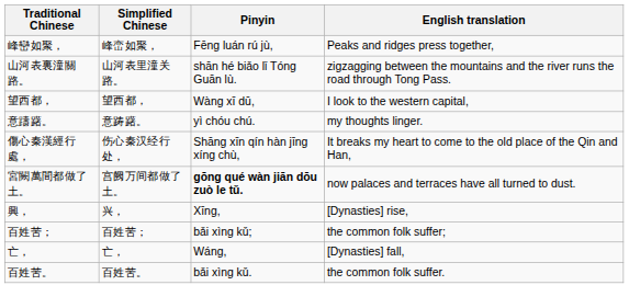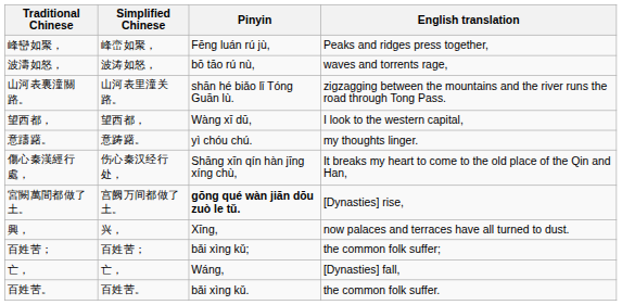 <table class="wikitable">
 <tr>
 <th scope="col">Traditional Chinese</th>
 <th scope="col">Simplified Chinese</th>
 <th scope="col">Pinyin</th>
 <th scope="col">English translation</th>
 </tr>
 <tr>
 <td lang="zh-Hant">峰巒如聚，</td>
 <td lang="zh-Hans">峰峦如聚，</td>
 <td>Fēng luán rú jù,</td>
 <td>Peaks and ridges press together,</td>
+</tr>
+<tr>
+<td lang="zh-Hant">波濤如怒，</td>
+<td lang="zh-Hans">波涛如怒，</td>
+<td>bō tāo rú nù,</td>
+<td>waves and torrents rage,</td>
 </tr>
 <tr>
 <td lang="zh-Hant">山河表裏潼關路。</td>
 <td lang="zh-Hans">山河表里潼关路。</td>
 <td>shān hé biǎo lǐ Tóng Guān lù.</td>
 <td>zigzagging between the mountains and the river runs the road through Tong Pass.</td>
 </tr>
 <tr>
 <td lang="zh-Hant">望西都，</td>
 <td lang="zh-Hans">望西都，</td>
 <td>Wàng xī dū,</td>
 <td>I look to the western capital,</td>
 </tr>
 <tr>
 <td lang="zh-Hant">意躊躇。</td>
 <td lang="zh-Hans">意踌躇。</td>
 <td>yì chóu chú.</td>
 <td>my thoughts linger.</td>
 </tr>
 <tr>
 <td lang="zh-Hant">傷心秦漢經行處，</td>
 <td lang="zh-Hans">伤心秦汉经行处，</td>
 <td>Shāng xīn qín hàn jīng xíng chù,</td>
 <td>It breaks my heart to come to the old place of the Qin and Han,</td>
 </tr>
 <tr>
 <td lang="zh-Hant">宮闕萬間都做了土。</td>
 <td lang="zh-Hans">宫阙万间都做了土。</td>
 <td><strong>gōng qué wàn jiān dōu zuò le tǔ.</strong></td>
-<td>now palaces and terraces have all turned to dust.</td>
+<td>[Dynasties] rise,</td>
 </tr>
 <tr>
 <td lang="zh-Hant">興，</td>
 <td lang="zh-Hans">兴，</td>
 <td>Xīng,</td>
-<td>[Dynasties] rise,</td>
+<td>now palaces and terraces have all turned to dust.</td>
 </tr>
 <tr>
 <td lang="zh-Hant">百姓苦；</td>
 <td lang="zh-Hans">百姓苦；</td>
 <td>bǎi xìng kǔ;</td>
 <td>the common folk suffer;</td>
 </tr>
 <tr>
 <td lang="zh-Hant">亡，</td>
 <td lang="zh-Hans">亡，</td>
 <td>Wáng,</td>
 <td>[Dynasties] fall,</td>
 </tr>
 <tr>
 <td lang="zh-Hant">百姓苦。</td>
 <td lang="zh-Hans">百姓苦。</td>
 <td>bǎi xìng kǔ.</td>
 <td>the common folk suffer.</td>
 </tr>
 </table>
